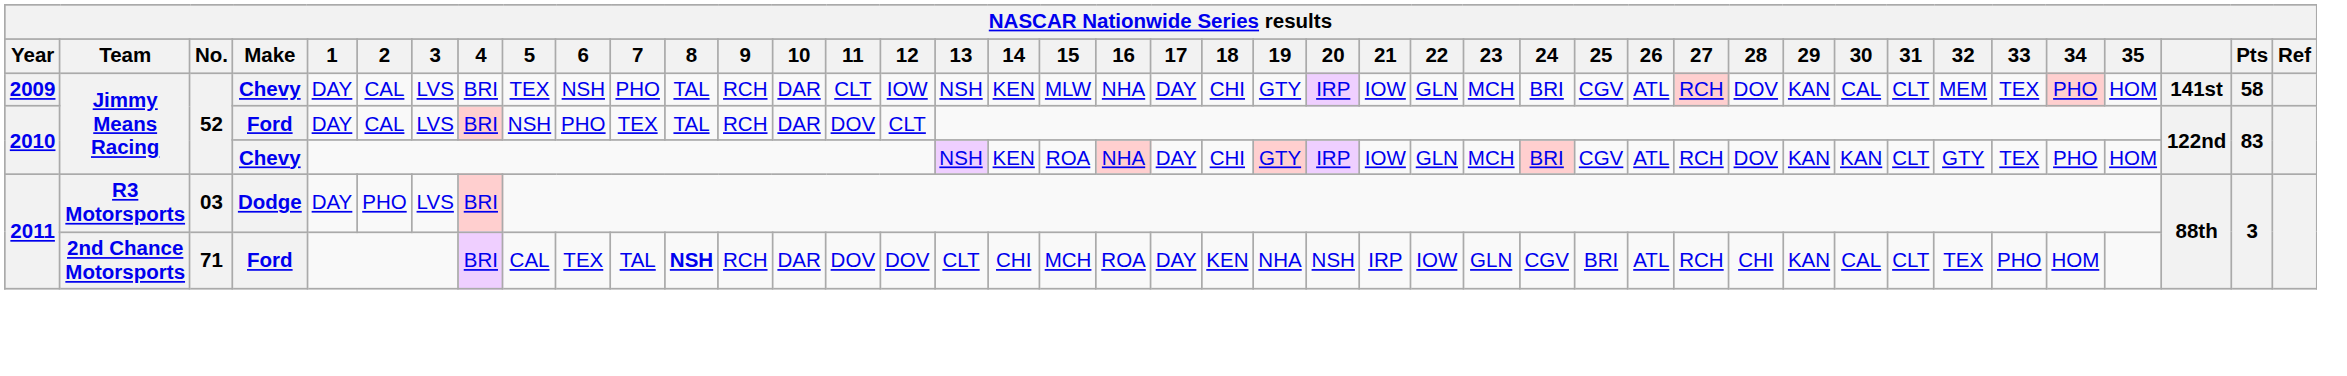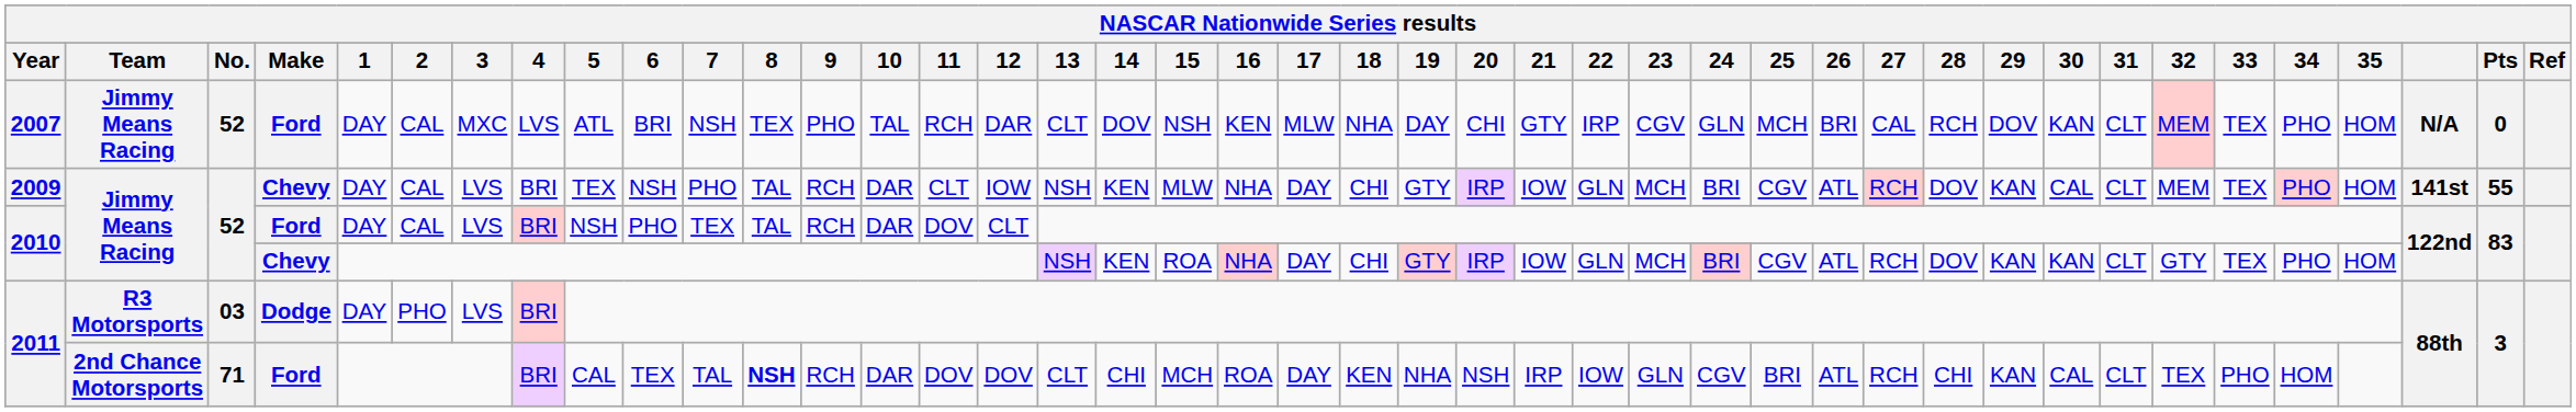 <table class="wikitable" style="text-align:center; font-size:75%">
 <tr>
 <th colspan=42><a href='#'>NASCAR Nationwide Series</a> results</th>
 </tr>
 <tr>
 <th>Year</th>
 <th>Team</th>
 <th>No.</th>
 <th>Make</th>
 <th>1</th>
 <th>2</th>
 <th>3</th>
 <th>4</th>
 <th>5</th>
 <th>6</th>
 <th>7</th>
 <th>8</th>
 <th>9</th>
 <th>10</th>
 <th>11</th>
 <th>12</th>
 <th>13</th>
 <th>14</th>
 <th>15</th>
 <th>16</th>
 <th>17</th>
 <th>18</th>
 <th>19</th>
 <th>20</th>
 <th>21</th>
 <th>22</th>
 <th>23</th>
 <th>24</th>
 <th>25</th>
 <th>26</th>
 <th>27</th>
 <th>28</th>
 <th>29</th>
 <th>30</th>
 <th>31</th>
 <th>32</th>
 <th>33</th>
 <th>34</th>
 <th>35</th>
 <th></th>
 <th>Pts</th>
 <th>Ref</th>
 </tr>
 <tr>
+<th><a href='#'>2007</a></th>
+<th><a href='#'>Jimmy Means Racing</a></th>
+<th>52</th>
+<th><a href='#'>Ford</a></th>
+<td><a href='#'>DAY</a></td>
+<td><a href='#'>CAL</a></td>
+<td><a href='#'>MXC</a></td>
+<td><a href='#'>LVS</a></td>
+<td><a href='#'>ATL</a></td>
+<td><a href='#'>BRI</a></td>
+<td><a href='#'>NSH</a></td>
+<td><a href='#'>TEX</a></td>
+<td><a href='#'>PHO</a></td>
+<td><a href='#'>TAL</a></td>
+<td><a href='#'>RCH</a></td>
+<td><a href='#'>DAR</a></td>
+<td><a href='#'>CLT</a></td>
+<td><a href='#'>DOV</a></td>
+<td><a href='#'>NSH</a></td>
+<td><a href='#'>KEN</a></td>
+<td><a href='#'>MLW</a></td>
+<td><a href='#'>NHA</a></td>
+<td><a href='#'>DAY</a></td>
+<td><a href='#'>CHI</a></td>
+<td><a href='#'>GTY</a></td>
+<td><a href='#'>IRP</a></td>
+<td><a href='#'>CGV</a></td>
+<td><a href='#'>GLN</a></td>
+<td><a href='#'>MCH</a></td>
+<td><a href='#'>BRI</a></td>
+<td><a href='#'>CAL</a></td>
+<td><a href='#'>RCH</a></td>
+<td><a href='#'>DOV</a></td>
+<td><a href='#'>KAN</a></td>
+<td><a href='#'>CLT</a></td>
+<td style="background:#FFCFCF;"><a href='#'>MEM</a><br></td>
+<td><a href='#'>TEX</a></td>
+<td><a href='#'>PHO</a></td>
+<td><a href='#'>HOM</a></td>
+<th>N/A</th>
+<th>0</th>
+<th></th>
+</tr>
+<tr>
 <th><a href='#'>2009</a></th>
 <th rowspan=3><a href='#'>Jimmy Means Racing</a></th>
 <th rowspan=3>52</th>
 <th><a href='#'>Chevy</a></th>
 <td><a href='#'>DAY</a></td>
 <td><a href='#'>CAL</a></td>
 <td><a href='#'>LVS</a></td>
 <td><a href='#'>BRI</a></td>
 <td><a href='#'>TEX</a></td>
 <td><a href='#'>NSH</a></td>
 <td><a href='#'>PHO</a></td>
 <td><a href='#'>TAL</a></td>
 <td><a href='#'>RCH</a></td>
 <td><a href='#'>DAR</a></td>
 <td><a href='#'>CLT</a></td>
 <td><a href='#'>IOW</a></td>
 <td><a href='#'>NSH</a></td>
 <td><a href='#'>KEN</a></td>
 <td><a href='#'>MLW</a></td>
 <td><a href='#'>NHA</a></td>
 <td><a href='#'>DAY</a></td>
 <td><a href='#'>CHI</a></td>
 <td><a href='#'>GTY</a></td>
 <td style="background:#EFCFFF;"><a href='#'>IRP</a><br></td>
 <td><a href='#'>IOW</a></td>
 <td><a href='#'>GLN</a></td>
 <td><a href='#'>MCH</a></td>
 <td><a href='#'>BRI</a></td>
 <td><a href='#'>CGV</a></td>
 <td><a href='#'>ATL</a></td>
 <td style="background:#FFCFCF;"><a href='#'>RCH</a><br></td>
 <td><a href='#'>DOV</a></td>
 <td><a href='#'>KAN</a></td>
 <td><a href='#'>CAL</a></td>
 <td><a href='#'>CLT</a></td>
 <td><a href='#'>MEM</a></td>
 <td><a href='#'>TEX</a></td>
 <td style="background:#FFCFCF;"><a href='#'>PHO</a><br></td>
 <td><a href='#'>HOM</a></td>
 <th>141st</th>
-<th>58</th>
+<th>55</th>
 <th></th>
 </tr>
 <tr>
 <th rowspan=2><a href='#'>2010</a></th>
 <th><a href='#'>Ford</a></th>
 <td><a href='#'>DAY</a></td>
 <td><a href='#'>CAL</a></td>
 <td><a href='#'>LVS</a></td>
 <td style="background:#FFCFCF;"><a href='#'>BRI</a><br></td>
 <td><a href='#'>NSH</a></td>
 <td><a href='#'>PHO</a></td>
 <td><a href='#'>TEX</a></td>
 <td><a href='#'>TAL</a></td>
 <td><a href='#'>RCH</a></td>
 <td><a href='#'>DAR</a></td>
 <td><a href='#'>DOV</a></td>
 <td><a href='#'>CLT</a></td>
 <td colspan=23></td>
 <th rowspan=2>122nd</th>
 <th rowspan=2>83</th>
 <th rowspan=2></th>
 </tr>
 <tr>
 <th><a href='#'>Chevy</a></th>
 <td colspan=12></td>
 <td style="background:#EFCFFF;"><a href='#'>NSH</a><br></td>
 <td><a href='#'>KEN</a></td>
 <td><a href='#'>ROA</a></td>
 <td style="background:#FFCFCF;"><a href='#'>NHA</a><br></td>
 <td><a href='#'>DAY</a></td>
 <td><a href='#'>CHI</a></td>
 <td style="background:#FFCFCF;"><a href='#'>GTY</a><br></td>
 <td style="background:#EFCFFF;"><a href='#'>IRP</a><br></td>
 <td><a href='#'>IOW</a></td>
 <td><a href='#'>GLN</a></td>
 <td><a href='#'>MCH</a></td>
 <td style="background:#FFCFCF;"><a href='#'>BRI</a><br></td>
 <td><a href='#'>CGV</a></td>
 <td><a href='#'>ATL</a></td>
 <td><a href='#'>RCH</a></td>
 <td><a href='#'>DOV</a></td>
 <td><a href='#'>KAN</a></td>
 <td><a href='#'>KAN</a></td>
 <td><a href='#'>CLT</a></td>
 <td><a href='#'>GTY</a></td>
 <td><a href='#'>TEX</a></td>
 <td><a href='#'>PHO</a></td>
 <td><a href='#'>HOM</a></td>
 </tr>
 <tr>
 <th rowspan=2><a href='#'>2011</a></th>
 <th><a href='#'>R3 Motorsports</a></th>
 <th>03</th>
 <th><a href='#'>Dodge</a></th>
 <td><a href='#'>DAY</a></td>
 <td><a href='#'>PHO</a></td>
 <td><a href='#'>LVS</a></td>
 <td style="background:#FFCFCF;"><a href='#'>BRI</a><br></td>
 <td colspan=31></td>
 <th rowspan=2>88th</th>
 <th rowspan=2>3</th>
 <th rowspan=2></th>
 </tr>
 <tr>
 <th><a href='#'>2nd Chance Motorsports</a></th>
 <th>71</th>
 <th><a href='#'>Ford</a></th>
 <td colspan=3></td>
 <td style="background:#EFCFFF;"><a href='#'>BRI</a><br></td>
 <td><a href='#'>CAL</a></td>
 <td><a href='#'>TEX</a></td>
 <td><a href='#'>TAL</a></td>
 <td><strong><a href='#'>NSH</a></strong></td>
 <td><a href='#'>RCH</a></td>
 <td><a href='#'>DAR</a></td>
 <td><a href='#'>DOV</a></td>
 <td><a href='#'>DOV</a></td>
 <td><a href='#'>CLT</a></td>
 <td><a href='#'>CHI</a></td>
 <td><a href='#'>MCH</a></td>
 <td><a href='#'>ROA</a></td>
 <td><a href='#'>DAY</a></td>
 <td><a href='#'>KEN</a></td>
 <td><a href='#'>NHA</a></td>
 <td><a href='#'>NSH</a></td>
 <td><a href='#'>IRP</a></td>
 <td><a href='#'>IOW</a></td>
 <td><a href='#'>GLN</a></td>
 <td><a href='#'>CGV</a></td>
 <td><a href='#'>BRI</a></td>
 <td><a href='#'>ATL</a></td>
 <td><a href='#'>RCH</a></td>
 <td><a href='#'>CHI</a></td>
 <td><a href='#'>KAN</a></td>
 <td><a href='#'>CAL</a></td>
 <td><a href='#'>CLT</a></td>
 <td><a href='#'>TEX</a></td>
 <td><a href='#'>PHO</a></td>
 <td><a href='#'>HOM</a></td>
 <td></td>
 </tr>
 </table>
